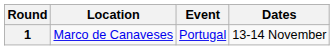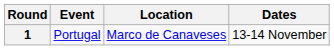 <table class="wikitable" style="font-size: 90%">
 <tr>
 <th>Round</th>
+<th>Event</th>
 <th>Location</th>
-<th>Event</th>
 <th>Dates</th>
 </tr>
 <tr>
 <th>1</th>
+<td> <a href='#'>Portugal</a></td>
 <td><a href='#'>Marco de Canaveses</a></td>
-<td> <a href='#'>Portugal</a></td>
 <td>13-14 November</td>
 </tr>
 </table>
